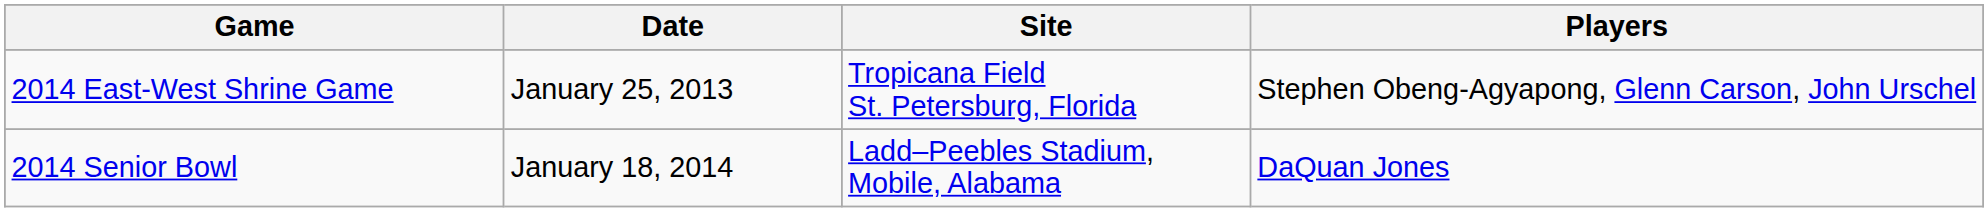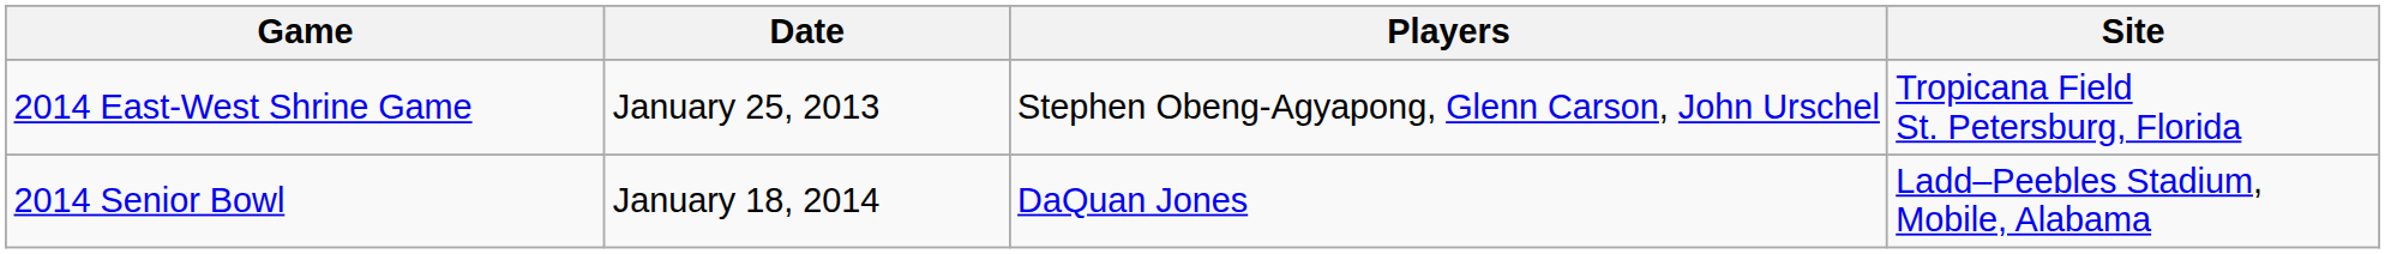 <table class="wikitable">
 <tr>
 <th style="width:270px">Game</th>
 <th style="width:180px">Date</th>
+<th>Players</th>
 <th style="width:220px">Site</th>
-<th>Players</th>
 </tr>
 <tr>
 <td><a href='#'>2014 East-West Shrine Game</a></td>
 <td>January 25, 2013</td>
+<td>Stephen Obeng-Agyapong, <a href='#'>Glenn Carson</a>, <a href='#'>John Urschel</a></td>
 <td><a href='#'>Tropicana Field</a><br><a href='#'>St. Petersburg, Florida</a></td>
-<td>Stephen Obeng-Agyapong, <a href='#'>Glenn Carson</a>, <a href='#'>John Urschel</a></td>
 </tr>
 <tr>
 <td><a href='#'>2014 Senior Bowl</a></td>
 <td>January 18, 2014</td>
+<td><a href='#'>DaQuan Jones</a></td>
 <td><a href='#'>Ladd–Peebles Stadium</a>,<br><a href='#'>Mobile, Alabama</a></td>
-<td><a href='#'>DaQuan Jones</a></td>
 </tr>
 </table>
